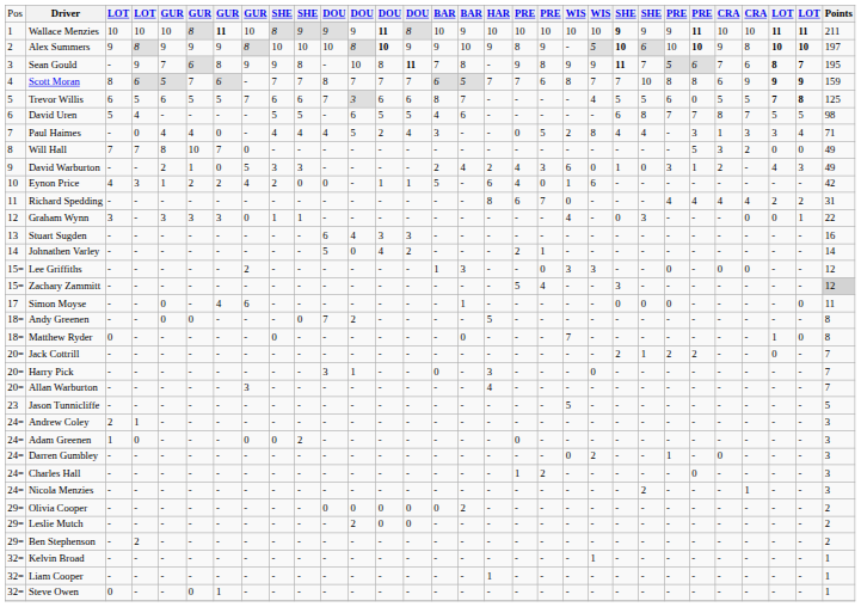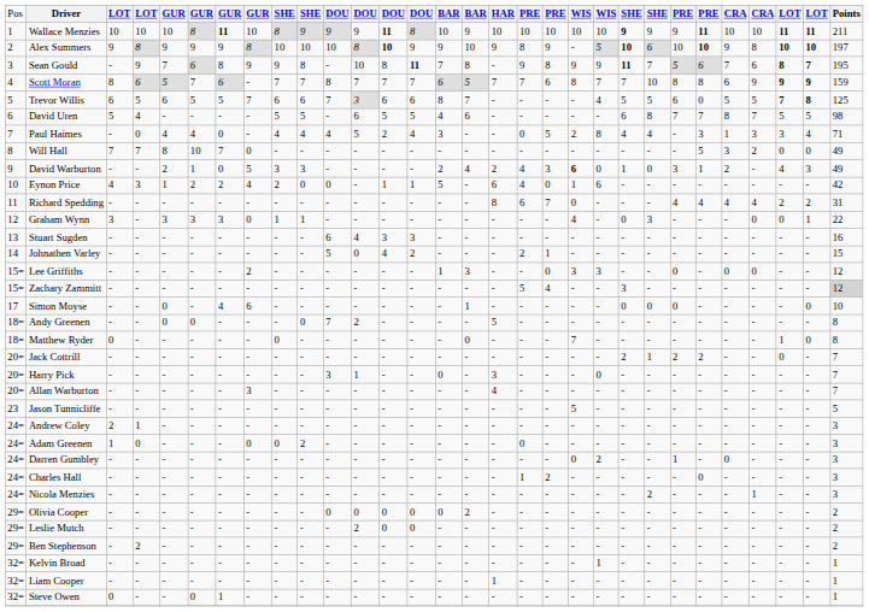 <table class="wikitable" style="font-size: 90%">
 <tr>
 <td>Pos</td>
 <th>Driver</th>
 <th><a href='#'>LOT</a></th>
 <th><a href='#'>LOT</a></th>
 <th><a href='#'>GUR</a></th>
 <th><a href='#'>GUR</a></th>
 <th><a href='#'>GUR</a></th>
 <th><a href='#'>GUR</a></th>
 <th><a href='#'>SHE</a></th>
 <th><a href='#'>SHE</a></th>
 <th><a href='#'>DOU</a></th>
 <th><a href='#'>DOU</a></th>
 <th><a href='#'>DOU</a></th>
 <th><a href='#'>DOU</a></th>
 <th><a href='#'>BAR</a></th>
 <th><a href='#'>BAR</a></th>
 <th><a href='#'>HAR</a></th>
 <th><a href='#'>PRE</a></th>
 <th><a href='#'>PRE</a></th>
 <th><a href='#'>WIS</a></th>
 <th><a href='#'>WIS</a></th>
 <th><a href='#'>SHE</a></th>
 <th><a href='#'>SHE</a></th>
 <th><a href='#'>PRE</a></th>
 <th><a href='#'>PRE</a></th>
 <th><a href='#'>CRA</a></th>
 <th><a href='#'>CRA</a></th>
 <th><a href='#'>LOT</a></th>
 <th><a href='#'>LOT</a></th>
 <th>Points</th>
 </tr>
 <tr>
 <td>1</td>
 <td>Wallace Menzies</td>
 <td>10</td>
 <td>10</td>
 <td>10</td>
 <td style="background:#DFDFDF;"><em>8</em></td>
 <td><strong>11</strong></td>
 <td>10</td>
 <td style="background:#DFDFDF;"><em>8</em></td>
 <td style="background:#DFDFDF;"><em>9</em></td>
 <td style="background:#DFDFDF;"><em>9</em></td>
 <td>9</td>
 <td><strong>11</strong></td>
 <td style="background:#DFDFDF;"><em>8</em></td>
 <td>10</td>
 <td>9</td>
 <td>10</td>
 <td>10</td>
 <td>10</td>
 <td>10</td>
 <td>10</td>
 <td><strong>9</strong></td>
 <td>9</td>
 <td>9</td>
 <td><strong>11</strong></td>
 <td>10</td>
 <td>10</td>
 <td><strong>11</strong></td>
 <td><strong>11</strong></td>
 <td>211</td>
 </tr>
 <tr>
 <td>2</td>
 <td>Alex Summers</td>
 <td>9</td>
 <td style="background:#DFDFDF;"><em>8</em></td>
 <td>9</td>
 <td>9</td>
 <td>9</td>
 <td style="background:#DFDFDF;"><em>8</em></td>
 <td>10</td>
 <td>10</td>
 <td>10</td>
 <td style="background:#DFDFDF;"><em>8</em></td>
 <td><strong>10</strong></td>
 <td>9</td>
 <td>9</td>
 <td>10</td>
 <td>9</td>
 <td>8</td>
 <td>9</td>
 <td>-</td>
 <td style="background:#DFDFDF;"><em>5</em></td>
 <td><strong>10</strong></td>
 <td style="background:#DFDFDF;"><em>6</em></td>
 <td>10</td>
 <td><strong>10</strong></td>
 <td>9</td>
 <td>8</td>
 <td><strong>10</strong></td>
 <td><strong>10</strong></td>
 <td>197</td>
 </tr>
 <tr>
 <td>3</td>
 <td>Sean Gould</td>
 <td>-</td>
 <td>9</td>
 <td>7</td>
 <td style="background:#DFDFDF;"><em>6</em></td>
 <td>8</td>
 <td>9</td>
 <td>9</td>
 <td>8</td>
 <td>-</td>
 <td>10</td>
 <td>8</td>
 <td><strong>11</strong></td>
 <td>7</td>
 <td>8</td>
 <td>-</td>
 <td>9</td>
 <td>8</td>
 <td>9</td>
 <td>9</td>
 <td><strong>11</strong></td>
 <td>7</td>
 <td style="background:#DFDFDF;"><em>5</em></td>
 <td style="background:#DFDFDF;"><em>6</em></td>
 <td>7</td>
 <td>6</td>
 <td><strong>8</strong></td>
 <td><strong>7</strong></td>
 <td>195</td>
 </tr>
 <tr>
 <td>4</td>
 <td><a href='#'>Scott Moran</a></td>
 <td>8</td>
 <td style="background:#DFDFDF;"><em>6</em></td>
 <td style="background:#DFDFDF;"><em>5</em></td>
 <td>7</td>
 <td style="background:#DFDFDF;"><em>6</em></td>
 <td>-</td>
 <td>7</td>
 <td>7</td>
 <td>8</td>
 <td>7</td>
 <td>7</td>
 <td>7</td>
 <td style="background:#DFDFDF;"><em>6</em></td>
 <td style="background:#DFDFDF;"><em>5</em></td>
 <td>7</td>
 <td>7</td>
 <td>6</td>
 <td>8</td>
 <td>7</td>
 <td>7</td>
 <td>10</td>
 <td>8</td>
 <td>8</td>
 <td>6</td>
 <td>9</td>
 <td><strong>9</strong></td>
 <td><strong>9</strong></td>
 <td>159</td>
 </tr>
 <tr>
 <td>5</td>
 <td>Trevor Willis</td>
 <td>6</td>
 <td>5</td>
 <td>6</td>
 <td>5</td>
 <td>5</td>
 <td>7</td>
 <td>6</td>
 <td>6</td>
 <td>7</td>
 <td style="background:#DFDFDF;"><em>3</em></td>
 <td>6</td>
 <td>6</td>
 <td>8</td>
 <td>7</td>
 <td>-</td>
 <td>-</td>
 <td>-</td>
 <td>-</td>
 <td>4</td>
 <td>5</td>
 <td>5</td>
 <td>6</td>
 <td>0</td>
 <td>5</td>
 <td>5</td>
 <td><strong>7</strong></td>
 <td><strong>8</strong></td>
 <td>125</td>
 </tr>
 <tr>
 <td>6</td>
 <td>David Uren</td>
 <td>5</td>
 <td>4</td>
 <td>-</td>
 <td>-</td>
 <td>-</td>
 <td>-</td>
 <td>5</td>
 <td>5</td>
 <td>-</td>
 <td>6</td>
 <td>5</td>
 <td>5</td>
 <td>4</td>
 <td>6</td>
 <td>-</td>
 <td>-</td>
 <td>-</td>
 <td>-</td>
 <td>-</td>
 <td>6</td>
 <td>8</td>
 <td>7</td>
 <td>7</td>
 <td>8</td>
 <td>7</td>
 <td>5</td>
 <td>5</td>
 <td>98</td>
 </tr>
 <tr>
 <td>7</td>
 <td>Paul Haimes</td>
 <td>-</td>
 <td>0</td>
 <td>4</td>
 <td>4</td>
 <td>0</td>
 <td>-</td>
 <td>4</td>
 <td>4</td>
 <td>4</td>
 <td>5</td>
 <td>2</td>
 <td>4</td>
 <td>3</td>
 <td>-</td>
 <td>-</td>
 <td>0</td>
 <td>5</td>
 <td>2</td>
 <td>8</td>
 <td>4</td>
 <td>4</td>
 <td>-</td>
 <td>3</td>
 <td>1</td>
 <td>3</td>
 <td>3</td>
 <td>4</td>
 <td>71</td>
 </tr>
 <tr>
 <td>8</td>
 <td>Will Hall</td>
 <td>7</td>
 <td>7</td>
 <td>8</td>
 <td>10</td>
 <td>7</td>
 <td>0</td>
 <td>-</td>
 <td>-</td>
 <td>-</td>
 <td>-</td>
 <td>-</td>
 <td>-</td>
 <td>-</td>
 <td>-</td>
 <td>-</td>
 <td>-</td>
 <td>-</td>
 <td>-</td>
 <td>-</td>
 <td>-</td>
 <td>-</td>
 <td>-</td>
 <td>5</td>
 <td>3</td>
 <td>2</td>
 <td>0</td>
 <td>0</td>
 <td>49</td>
 </tr>
 <tr>
 <td>9</td>
 <td>David Warburton</td>
 <td>-</td>
 <td>-</td>
 <td>2</td>
 <td>1</td>
 <td>0</td>
 <td>5</td>
 <td>3</td>
 <td>3</td>
 <td>-</td>
 <td>-</td>
 <td>-</td>
 <td>-</td>
 <td>2</td>
 <td>4</td>
 <td>2</td>
 <td>4</td>
 <td>3</td>
-<td>6</td>
+<td><strong>6</strong></td>
 <td>0</td>
 <td>1</td>
 <td>0</td>
 <td>3</td>
 <td>1</td>
 <td>2</td>
 <td>-</td>
 <td>4</td>
 <td>3</td>
 <td>49</td>
 </tr>
 <tr>
 <td>10</td>
 <td>Eynon Price</td>
 <td>4</td>
 <td>3</td>
 <td>1</td>
 <td>2</td>
 <td>2</td>
 <td>4</td>
 <td>2</td>
 <td>0</td>
 <td>0</td>
 <td>-</td>
 <td>1</td>
 <td>1</td>
 <td>5</td>
 <td>-</td>
 <td>6</td>
 <td>4</td>
 <td>0</td>
 <td>1</td>
 <td>6</td>
 <td>-</td>
 <td>-</td>
 <td>-</td>
 <td>-</td>
 <td>-</td>
 <td>-</td>
 <td>-</td>
 <td>-</td>
 <td>42</td>
 </tr>
 <tr>
 <td>11</td>
 <td>Richard Spedding</td>
 <td>-</td>
 <td>-</td>
 <td>-</td>
 <td>-</td>
 <td>-</td>
 <td>-</td>
 <td>-</td>
 <td>-</td>
 <td>-</td>
 <td>-</td>
 <td>-</td>
 <td>-</td>
 <td>-</td>
 <td>-</td>
 <td>8</td>
 <td>6</td>
 <td>7</td>
 <td>0</td>
 <td>-</td>
 <td>-</td>
 <td>-</td>
 <td>4</td>
 <td>4</td>
 <td>4</td>
 <td>4</td>
 <td>2</td>
 <td>2</td>
 <td>31</td>
 </tr>
 <tr>
 <td>12</td>
 <td>Graham Wynn</td>
 <td>3</td>
 <td>-</td>
 <td>3</td>
 <td>3</td>
 <td>3</td>
 <td>0</td>
 <td>1</td>
 <td>1</td>
 <td>-</td>
 <td>-</td>
 <td>-</td>
 <td>-</td>
 <td>-</td>
 <td>-</td>
 <td>-</td>
 <td>-</td>
 <td>-</td>
 <td>4</td>
 <td>-</td>
 <td>0</td>
 <td>3</td>
 <td>-</td>
 <td>-</td>
 <td>-</td>
 <td>0</td>
 <td>0</td>
 <td>1</td>
 <td>22</td>
 </tr>
 <tr>
 <td>13</td>
 <td>Stuart Sugden</td>
 <td>-</td>
 <td>-</td>
 <td>-</td>
 <td>-</td>
 <td>-</td>
 <td>-</td>
 <td>-</td>
 <td>-</td>
 <td>6</td>
 <td>4</td>
 <td>3</td>
 <td>3</td>
 <td>-</td>
 <td>-</td>
 <td>-</td>
 <td>-</td>
 <td>-</td>
 <td>-</td>
 <td>-</td>
 <td>-</td>
 <td>-</td>
 <td>-</td>
 <td>-</td>
 <td>-</td>
 <td>-</td>
 <td>-</td>
 <td>-</td>
 <td>16</td>
 </tr>
 <tr>
 <td>14</td>
 <td>Johnathen Varley</td>
 <td>-</td>
 <td>-</td>
 <td>-</td>
 <td>-</td>
 <td>-</td>
 <td>-</td>
 <td>-</td>
 <td>-</td>
 <td>5</td>
 <td>0</td>
 <td>4</td>
 <td>2</td>
 <td>-</td>
 <td>-</td>
 <td>-</td>
 <td>2</td>
 <td>1</td>
 <td>-</td>
 <td>-</td>
 <td>-</td>
 <td>-</td>
 <td>-</td>
 <td>-</td>
 <td>-</td>
 <td>-</td>
 <td>-</td>
 <td>-</td>
-<td>14</td>
+<td>15</td>
 </tr>
 <tr>
 <td>15=</td>
 <td>Lee Griffiths</td>
 <td>-</td>
 <td>-</td>
 <td>-</td>
 <td>-</td>
 <td>-</td>
 <td>2</td>
 <td>-</td>
 <td>-</td>
 <td>-</td>
 <td>-</td>
 <td>-</td>
 <td>-</td>
 <td>1</td>
 <td>3</td>
 <td>-</td>
 <td>-</td>
 <td>0</td>
 <td>3</td>
 <td>3</td>
 <td>-</td>
 <td>-</td>
 <td>0</td>
 <td>-</td>
 <td>0</td>
 <td>0</td>
 <td>-</td>
 <td>-</td>
 <td>12</td>
 </tr>
 <tr>
 <td>15=</td>
 <td>Zachary Zammitt</td>
 <td>-</td>
 <td>-</td>
 <td>-</td>
 <td>-</td>
 <td>-</td>
 <td>-</td>
 <td>-</td>
 <td>-</td>
 <td>-</td>
 <td>-</td>
 <td>-</td>
 <td>-</td>
 <td>-</td>
 <td>-</td>
 <td>-</td>
 <td>5</td>
 <td>4</td>
 <td>-</td>
 <td>-</td>
 <td>3</td>
 <td>-</td>
 <td>-</td>
 <td>-</td>
 <td>-</td>
 <td>-</td>
 <td>-</td>
 <td>-</td>
 <td style="background: lightgrey;">12</td>
 </tr>
 <tr>
 <td>17</td>
 <td>Simon Moyse</td>
 <td>-</td>
 <td>-</td>
 <td>0</td>
 <td>-</td>
 <td>4</td>
 <td>6</td>
 <td>-</td>
 <td>-</td>
 <td>-</td>
 <td>-</td>
 <td>-</td>
 <td>-</td>
 <td>-</td>
 <td>1</td>
 <td>-</td>
 <td>-</td>
 <td>-</td>
 <td>-</td>
 <td>-</td>
 <td>0</td>
 <td>0</td>
 <td>0</td>
 <td>-</td>
 <td>-</td>
 <td>-</td>
 <td>-</td>
 <td>0</td>
-<td>11</td>
+<td>10</td>
 </tr>
 <tr>
 <td>18=</td>
 <td>Andy Greenen</td>
 <td>-</td>
 <td>-</td>
 <td>0</td>
 <td>0</td>
 <td>-</td>
 <td>-</td>
 <td>-</td>
 <td>0</td>
 <td>7</td>
 <td>2</td>
 <td>-</td>
 <td>-</td>
 <td>-</td>
 <td>-</td>
 <td>5</td>
 <td>-</td>
 <td>-</td>
 <td>-</td>
 <td>-</td>
 <td>-</td>
 <td>-</td>
 <td>-</td>
 <td>-</td>
 <td>-</td>
 <td>-</td>
 <td>-</td>
 <td>-</td>
 <td>8</td>
 </tr>
 <tr>
 <td>18=</td>
 <td>Matthew Ryder</td>
 <td>0</td>
 <td>-</td>
 <td>-</td>
 <td>-</td>
 <td>-</td>
 <td>-</td>
 <td>0</td>
 <td>-</td>
 <td>-</td>
 <td>-</td>
 <td>-</td>
 <td>-</td>
 <td>-</td>
 <td>0</td>
 <td>-</td>
 <td>-</td>
 <td>-</td>
 <td>7</td>
 <td>-</td>
 <td>-</td>
 <td>-</td>
 <td>-</td>
 <td>-</td>
 <td>-</td>
 <td>-</td>
 <td>1</td>
 <td>0</td>
 <td>8</td>
 </tr>
 <tr>
 <td>20=</td>
 <td>Jack Cottrill</td>
 <td>-</td>
 <td>-</td>
 <td>-</td>
 <td>-</td>
 <td>-</td>
 <td>-</td>
 <td>-</td>
 <td>-</td>
 <td>-</td>
 <td>-</td>
 <td>-</td>
 <td>-</td>
 <td>-</td>
 <td>-</td>
 <td>-</td>
 <td>-</td>
 <td>-</td>
 <td>-</td>
 <td>-</td>
 <td>2</td>
 <td>1</td>
 <td>2</td>
 <td>2</td>
 <td>-</td>
 <td>-</td>
 <td>0</td>
 <td>-</td>
 <td>7</td>
 </tr>
 <tr>
 <td>20=</td>
 <td>Harry Pick</td>
 <td>-</td>
 <td>-</td>
 <td>-</td>
 <td>-</td>
 <td>-</td>
 <td>-</td>
 <td>-</td>
 <td>-</td>
 <td>3</td>
 <td>1</td>
 <td>-</td>
 <td>-</td>
 <td>0</td>
 <td>-</td>
 <td>3</td>
 <td>-</td>
 <td>-</td>
 <td>-</td>
 <td>0</td>
 <td>-</td>
 <td>-</td>
 <td>-</td>
 <td>-</td>
 <td>-</td>
 <td>-</td>
 <td>-</td>
 <td>-</td>
 <td>7</td>
 </tr>
 <tr>
 <td>20=</td>
 <td>Allan Warburton</td>
 <td>-</td>
 <td>-</td>
 <td>-</td>
 <td>-</td>
 <td>-</td>
 <td>3</td>
 <td>-</td>
 <td>-</td>
 <td>-</td>
 <td>-</td>
 <td>-</td>
 <td>-</td>
 <td>-</td>
 <td>-</td>
 <td>4</td>
 <td>-</td>
 <td>-</td>
 <td>-</td>
 <td>-</td>
 <td>-</td>
 <td>-</td>
 <td>-</td>
 <td>-</td>
 <td>-</td>
 <td>-</td>
 <td>-</td>
 <td>-</td>
 <td>7</td>
 </tr>
 <tr>
 <td>23</td>
 <td>Jason Tunnicliffe</td>
 <td>-</td>
 <td>-</td>
 <td>-</td>
 <td>-</td>
 <td>-</td>
 <td>-</td>
 <td>-</td>
 <td>-</td>
 <td>-</td>
 <td>-</td>
 <td>-</td>
 <td>-</td>
 <td>-</td>
 <td>-</td>
 <td>-</td>
 <td>-</td>
 <td>-</td>
 <td>5</td>
 <td>-</td>
 <td>-</td>
 <td>-</td>
 <td>-</td>
 <td>-</td>
 <td>-</td>
 <td>-</td>
 <td>-</td>
 <td>-</td>
 <td>5</td>
 </tr>
 <tr>
 <td>24=</td>
 <td>Andrew Coley</td>
 <td>2</td>
 <td>1</td>
 <td>-</td>
 <td>-</td>
 <td>-</td>
 <td>-</td>
 <td>-</td>
 <td>-</td>
 <td>-</td>
 <td>-</td>
 <td>-</td>
 <td>-</td>
 <td>-</td>
 <td>-</td>
 <td>-</td>
 <td>-</td>
 <td>-</td>
 <td>-</td>
 <td>-</td>
 <td>-</td>
 <td>-</td>
 <td>-</td>
 <td>-</td>
 <td>-</td>
 <td>-</td>
 <td>-</td>
 <td>-</td>
 <td>3</td>
 </tr>
 <tr>
 <td>24=</td>
 <td>Adam Greenen</td>
 <td>1</td>
 <td>0</td>
 <td>-</td>
 <td>-</td>
 <td>-</td>
 <td>0</td>
 <td>0</td>
 <td>2</td>
 <td>-</td>
 <td>-</td>
 <td>-</td>
 <td>-</td>
 <td>-</td>
 <td>-</td>
 <td>-</td>
 <td>0</td>
 <td>-</td>
 <td>-</td>
 <td>-</td>
 <td>-</td>
 <td>-</td>
 <td>-</td>
 <td>-</td>
 <td>-</td>
 <td>-</td>
 <td>-</td>
 <td>-</td>
 <td>3</td>
 </tr>
 <tr>
 <td>24=</td>
 <td>Darren Gumbley</td>
 <td>-</td>
 <td>-</td>
 <td>-</td>
 <td>-</td>
 <td>-</td>
 <td>-</td>
 <td>-</td>
 <td>-</td>
 <td>-</td>
 <td>-</td>
 <td>-</td>
 <td>-</td>
 <td>-</td>
 <td>-</td>
 <td>-</td>
 <td>-</td>
 <td>-</td>
 <td>0</td>
 <td>2</td>
 <td>-</td>
 <td>-</td>
 <td>1</td>
 <td>-</td>
 <td>0</td>
 <td>-</td>
 <td>-</td>
 <td>-</td>
 <td>3</td>
 </tr>
 <tr>
 <td>24=</td>
 <td>Charles Hall</td>
 <td>-</td>
 <td>-</td>
 <td>-</td>
 <td>-</td>
 <td>-</td>
 <td>-</td>
 <td>-</td>
 <td>-</td>
 <td>-</td>
 <td>-</td>
 <td>-</td>
 <td>-</td>
 <td>-</td>
 <td>-</td>
 <td>-</td>
 <td>1</td>
 <td>2</td>
 <td>-</td>
 <td>-</td>
 <td>-</td>
 <td>-</td>
 <td>-</td>
 <td>0</td>
 <td>-</td>
 <td>-</td>
 <td>-</td>
 <td>-</td>
 <td>3</td>
 </tr>
 <tr>
 <td>24=</td>
 <td>Nicola Menzies</td>
 <td>-</td>
 <td>-</td>
 <td>-</td>
 <td>-</td>
 <td>-</td>
 <td>-</td>
 <td>-</td>
 <td>-</td>
 <td>-</td>
 <td>-</td>
 <td>-</td>
 <td>-</td>
 <td>-</td>
 <td>-</td>
 <td>-</td>
 <td>-</td>
 <td>-</td>
 <td>-</td>
 <td>-</td>
 <td>-</td>
 <td>2</td>
 <td>-</td>
 <td>-</td>
 <td>-</td>
 <td>1</td>
 <td>-</td>
 <td>-</td>
 <td>3</td>
 </tr>
 <tr>
 <td>29=</td>
 <td>Olivia Cooper</td>
 <td>-</td>
 <td>-</td>
 <td>-</td>
 <td>-</td>
 <td>-</td>
 <td>-</td>
 <td>-</td>
 <td>-</td>
 <td>0</td>
 <td>0</td>
 <td>0</td>
 <td>0</td>
 <td>0</td>
 <td>2</td>
 <td>-</td>
 <td>-</td>
 <td>-</td>
 <td>-</td>
 <td>-</td>
 <td>-</td>
 <td>-</td>
 <td>-</td>
 <td>-</td>
 <td>-</td>
 <td>-</td>
 <td>-</td>
 <td>-</td>
 <td>2</td>
 </tr>
 <tr>
 <td>29=</td>
 <td>Leslie Mutch</td>
 <td>-</td>
 <td>-</td>
 <td>-</td>
 <td>-</td>
 <td>-</td>
 <td>-</td>
 <td>-</td>
 <td>-</td>
 <td>-</td>
 <td>2</td>
 <td>0</td>
 <td>0</td>
 <td>-</td>
 <td>-</td>
 <td>-</td>
 <td>-</td>
 <td>-</td>
 <td>-</td>
 <td>-</td>
 <td>-</td>
 <td>-</td>
 <td>-</td>
 <td>-</td>
 <td>-</td>
 <td>-</td>
 <td>-</td>
 <td>-</td>
 <td>2</td>
 </tr>
 <tr>
 <td>29=</td>
 <td>Ben Stephenson</td>
 <td>-</td>
 <td>2</td>
 <td>-</td>
 <td>-</td>
 <td>-</td>
 <td>-</td>
 <td>-</td>
 <td>-</td>
 <td>-</td>
 <td>-</td>
 <td>-</td>
 <td>-</td>
 <td>-</td>
 <td>-</td>
 <td>-</td>
 <td>-</td>
 <td>-</td>
 <td>-</td>
 <td>-</td>
 <td>-</td>
 <td>-</td>
 <td>-</td>
 <td>-</td>
 <td>-</td>
 <td>-</td>
 <td>-</td>
 <td>-</td>
 <td>2</td>
 </tr>
 <tr>
 <td>32=</td>
 <td>Kelvin Broad</td>
 <td>-</td>
 <td>-</td>
 <td>-</td>
 <td>-</td>
 <td>-</td>
 <td>-</td>
 <td>-</td>
 <td>-</td>
 <td>-</td>
 <td>-</td>
 <td>-</td>
 <td>-</td>
 <td>-</td>
 <td>-</td>
 <td>-</td>
 <td>-</td>
 <td>-</td>
 <td>-</td>
 <td>1</td>
 <td>-</td>
 <td>-</td>
 <td>-</td>
 <td>-</td>
 <td>-</td>
 <td>-</td>
 <td>-</td>
 <td>-</td>
 <td>1</td>
 </tr>
 <tr>
 <td>32=</td>
 <td>Liam Cooper</td>
 <td>-</td>
 <td>-</td>
 <td>-</td>
 <td>-</td>
 <td>-</td>
 <td>-</td>
 <td>-</td>
 <td>-</td>
 <td>-</td>
 <td>-</td>
 <td>-</td>
 <td>-</td>
 <td>-</td>
 <td>-</td>
 <td>1</td>
 <td>-</td>
 <td>-</td>
 <td>-</td>
 <td>-</td>
 <td>-</td>
 <td>-</td>
 <td>-</td>
 <td>-</td>
 <td>-</td>
 <td>-</td>
 <td>-</td>
 <td>-</td>
 <td>1</td>
 </tr>
 <tr>
 <td>32=</td>
 <td>Steve Owen</td>
 <td>0</td>
 <td>-</td>
 <td>-</td>
 <td>0</td>
 <td>1</td>
 <td>-</td>
 <td>-</td>
 <td>-</td>
 <td>-</td>
 <td>-</td>
 <td>-</td>
 <td>-</td>
 <td>-</td>
 <td>-</td>
 <td>-</td>
 <td>-</td>
 <td>-</td>
 <td>-</td>
 <td>-</td>
 <td>-</td>
 <td>-</td>
 <td>-</td>
 <td>-</td>
 <td>-</td>
 <td>-</td>
 <td>-</td>
 <td>-</td>
 <td>1</td>
 </tr>
 <tr>
 </tr>
 </table>
